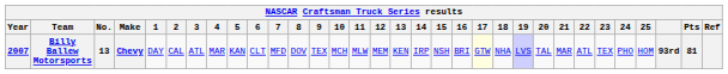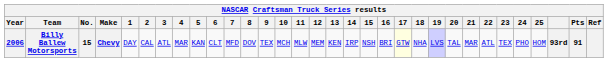 <table class="wikitable" style="text-align:center; font-size:75%">
 <tr>
 <th colspan=32><a href='#'>NASCAR</a> <a href='#'>Craftsman Truck Series</a> results</th>
 </tr>
 <tr>
 <th>Year</th>
 <th>Team</th>
 <th>No.</th>
 <th>Make</th>
 <th>1</th>
 <th>2</th>
 <th>3</th>
 <th>4</th>
 <th>5</th>
 <th>6</th>
 <th>7</th>
 <th>8</th>
 <th>9</th>
 <th>10</th>
 <th>11</th>
 <th>12</th>
 <th>13</th>
 <th>14</th>
 <th>15</th>
 <th>16</th>
 <th>17</th>
 <th>18</th>
 <th>19</th>
 <th>20</th>
 <th>21</th>
 <th>22</th>
 <th>23</th>
 <th>24</th>
 <th>25</th>
 <th></th>
 <th>Pts</th>
 <th>Ref</th>
 </tr>
 <tr>
-<th><a href='#'>2007</a></th>
+<th><a href='#'>2006</a></th>
 <th><a href='#'>Billy Ballew Motorsports</a></th>
-<th>13</th>
+<th>15</th>
 <th><a href='#'>Chevy</a></th>
 <td><a href='#'>DAY</a></td>
 <td><a href='#'>CAL</a></td>
 <td><a href='#'>ATL</a></td>
 <td><a href='#'>MAR</a></td>
 <td><a href='#'>KAN</a></td>
 <td><a href='#'>CLT</a></td>
 <td><a href='#'>MFD</a></td>
 <td><a href='#'>DOV</a></td>
 <td><a href='#'>TEX</a></td>
 <td><a href='#'>MCH</a></td>
 <td><a href='#'>MLW</a></td>
 <td><a href='#'>MEM</a></td>
 <td><a href='#'>KEN</a></td>
 <td><a href='#'>IRP</a></td>
 <td><a href='#'>NSH</a></td>
 <td><a href='#'>BRI</a></td>
 <td style="background: lightyellow;"><a href='#'>GTW</a></td>
 <td><a href='#'>NHA</a></td>
 <td bgcolor="CFCFFF"><a href='#'>LVS</a><br></td>
 <td><a href='#'>TAL</a></td>
 <td><a href='#'>MAR</a></td>
 <td><a href='#'>ATL</a></td>
 <td><a href='#'>TEX</a></td>
 <td><a href='#'>PHO</a></td>
 <td><a href='#'>HOM</a></td>
 <th>93rd</th>
-<th>81</th>
+<th>91</th>
 <th></th>
 </tr>
 </table>
